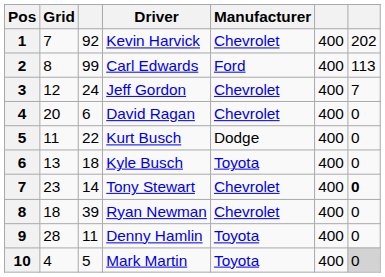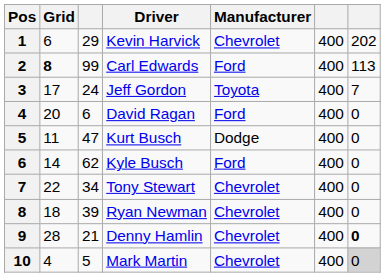 <table class="wikitable" style="font-size:95%">
 <tr>
 <th>Pos</th>
 <th>Grid</th>
 <th></th>
 <th>Driver</th>
 <th>Manufacturer</th>
 <th></th>
 <th></th>
 </tr>
 <tr>
 <th>1</th>
-<td>7</td>
-<td>92</td>
+<td>6</td>
+<td>29</td>
 <td><a href='#'>Kevin Harvick</a></td>
 <td><a href='#'>Chevrolet</a></td>
 <td>400</td>
 <td>202</td>
 </tr>
 <tr>
 <th>2</th>
-<td>8</td>
+<td><strong>8</strong></td>
 <td>99</td>
 <td><a href='#'>Carl Edwards</a></td>
 <td><a href='#'>Ford</a></td>
 <td>400</td>
 <td>113</td>
 </tr>
 <tr>
 <th>3</th>
-<td>12</td>
+<td>17</td>
 <td>24</td>
 <td><a href='#'>Jeff Gordon</a></td>
-<td><a href='#'>Chevrolet</a></td>
+<td><a href='#'>Toyota</a></td>
 <td>400</td>
 <td>7</td>
 </tr>
 <tr>
 <th>4</th>
 <td>20</td>
 <td>6</td>
 <td><a href='#'>David Ragan</a></td>
-<td><a href='#'>Chevrolet</a></td>
+<td><a href='#'>Ford</a></td>
 <td>400</td>
 <td>0</td>
 </tr>
 <tr>
 <th>5</th>
 <td>11</td>
-<td>22</td>
+<td>47</td>
 <td><a href='#'>Kurt Busch</a></td>
 <td>Dodge</td>
 <td>400</td>
 <td>0</td>
 </tr>
 <tr>
 <th>6</th>
-<td>13</td>
-<td>18</td>
+<td>14</td>
+<td>62</td>
 <td><a href='#'>Kyle Busch</a></td>
-<td><a href='#'>Toyota</a></td>
+<td><a href='#'>Ford</a></td>
 <td>400</td>
 <td>0</td>
 </tr>
 <tr>
 <th>7</th>
-<td>23</td>
-<td>14</td>
+<td>22</td>
+<td>34</td>
 <td><a href='#'>Tony Stewart</a></td>
 <td><a href='#'>Chevrolet</a></td>
 <td>400</td>
-<td><strong>0</strong></td>
+<td>0</td>
 </tr>
 <tr>
 <th>8</th>
 <td>18</td>
 <td>39</td>
 <td><a href='#'>Ryan Newman</a></td>
 <td><a href='#'>Chevrolet</a></td>
 <td>400</td>
 <td>0</td>
 </tr>
 <tr>
 <th>9</th>
 <td>28</td>
-<td>11</td>
+<td>21</td>
 <td><a href='#'>Denny Hamlin</a></td>
-<td><a href='#'>Toyota</a></td>
+<td><a href='#'>Chevrolet</a></td>
 <td>400</td>
-<td>0</td>
+<td><strong>0</strong></td>
 </tr>
 <tr>
 <th>10</th>
 <td>4</td>
 <td>5</td>
 <td><a href='#'>Mark Martin</a></td>
-<td><a href='#'>Toyota</a></td>
+<td><a href='#'>Chevrolet</a></td>
 <td>400</td>
 <td style="background: lightgrey;">0</td>
 </tr>
 </table>
